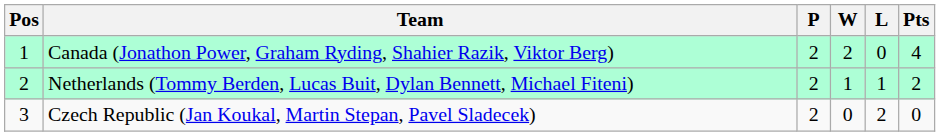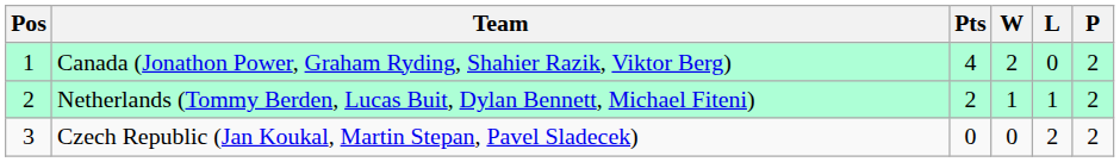 <table class="wikitable" style="font-size: 100%; text-align:center;">
 <tr>
 <th width=20>Pos</th>
 <th width=600>Team</th>
-<th width=20>P</th>
+<th width=20>Pts</th>
 <th width=20>W</th>
 <th width=20>L</th>
-<th width=20>Pts</th>
+<th width=20>P</th>
 </tr>
 <tr style="background: #ADFFD6;">
 <td>1</td>
 <td align="left"> Canada (<a href='#'>Jonathon Power</a>, <a href='#'>Graham Ryding</a>, <a href='#'>Shahier Razik</a>, <a href='#'>Viktor Berg</a>)</td>
-<td>2</td>
+<td>4</td>
 <td>2</td>
 <td>0</td>
-<td>4</td>
+<td>2</td>
 </tr>
 <tr style="background: #ADFFD6;">
 <td>2</td>
 <td align="left"> Netherlands (<a href='#'>Tommy Berden</a>, <a href='#'>Lucas Buit</a>, <a href='#'>Dylan Bennett</a>, <a href='#'>Michael Fiteni</a>)</td>
 <td>2</td>
 <td>1</td>
 <td>1</td>
 <td>2</td>
 </tr>
 <tr>
 <td>3</td>
 <td align="left"> Czech Republic (<a href='#'>Jan Koukal</a>, <a href='#'>Martin Stepan</a>, <a href='#'>Pavel Sladecek</a>)</td>
-<td>2</td>
+<td>0</td>
 <td>0</td>
 <td>2</td>
-<td>0</td>
+<td>2</td>
 </tr>
 </table>
